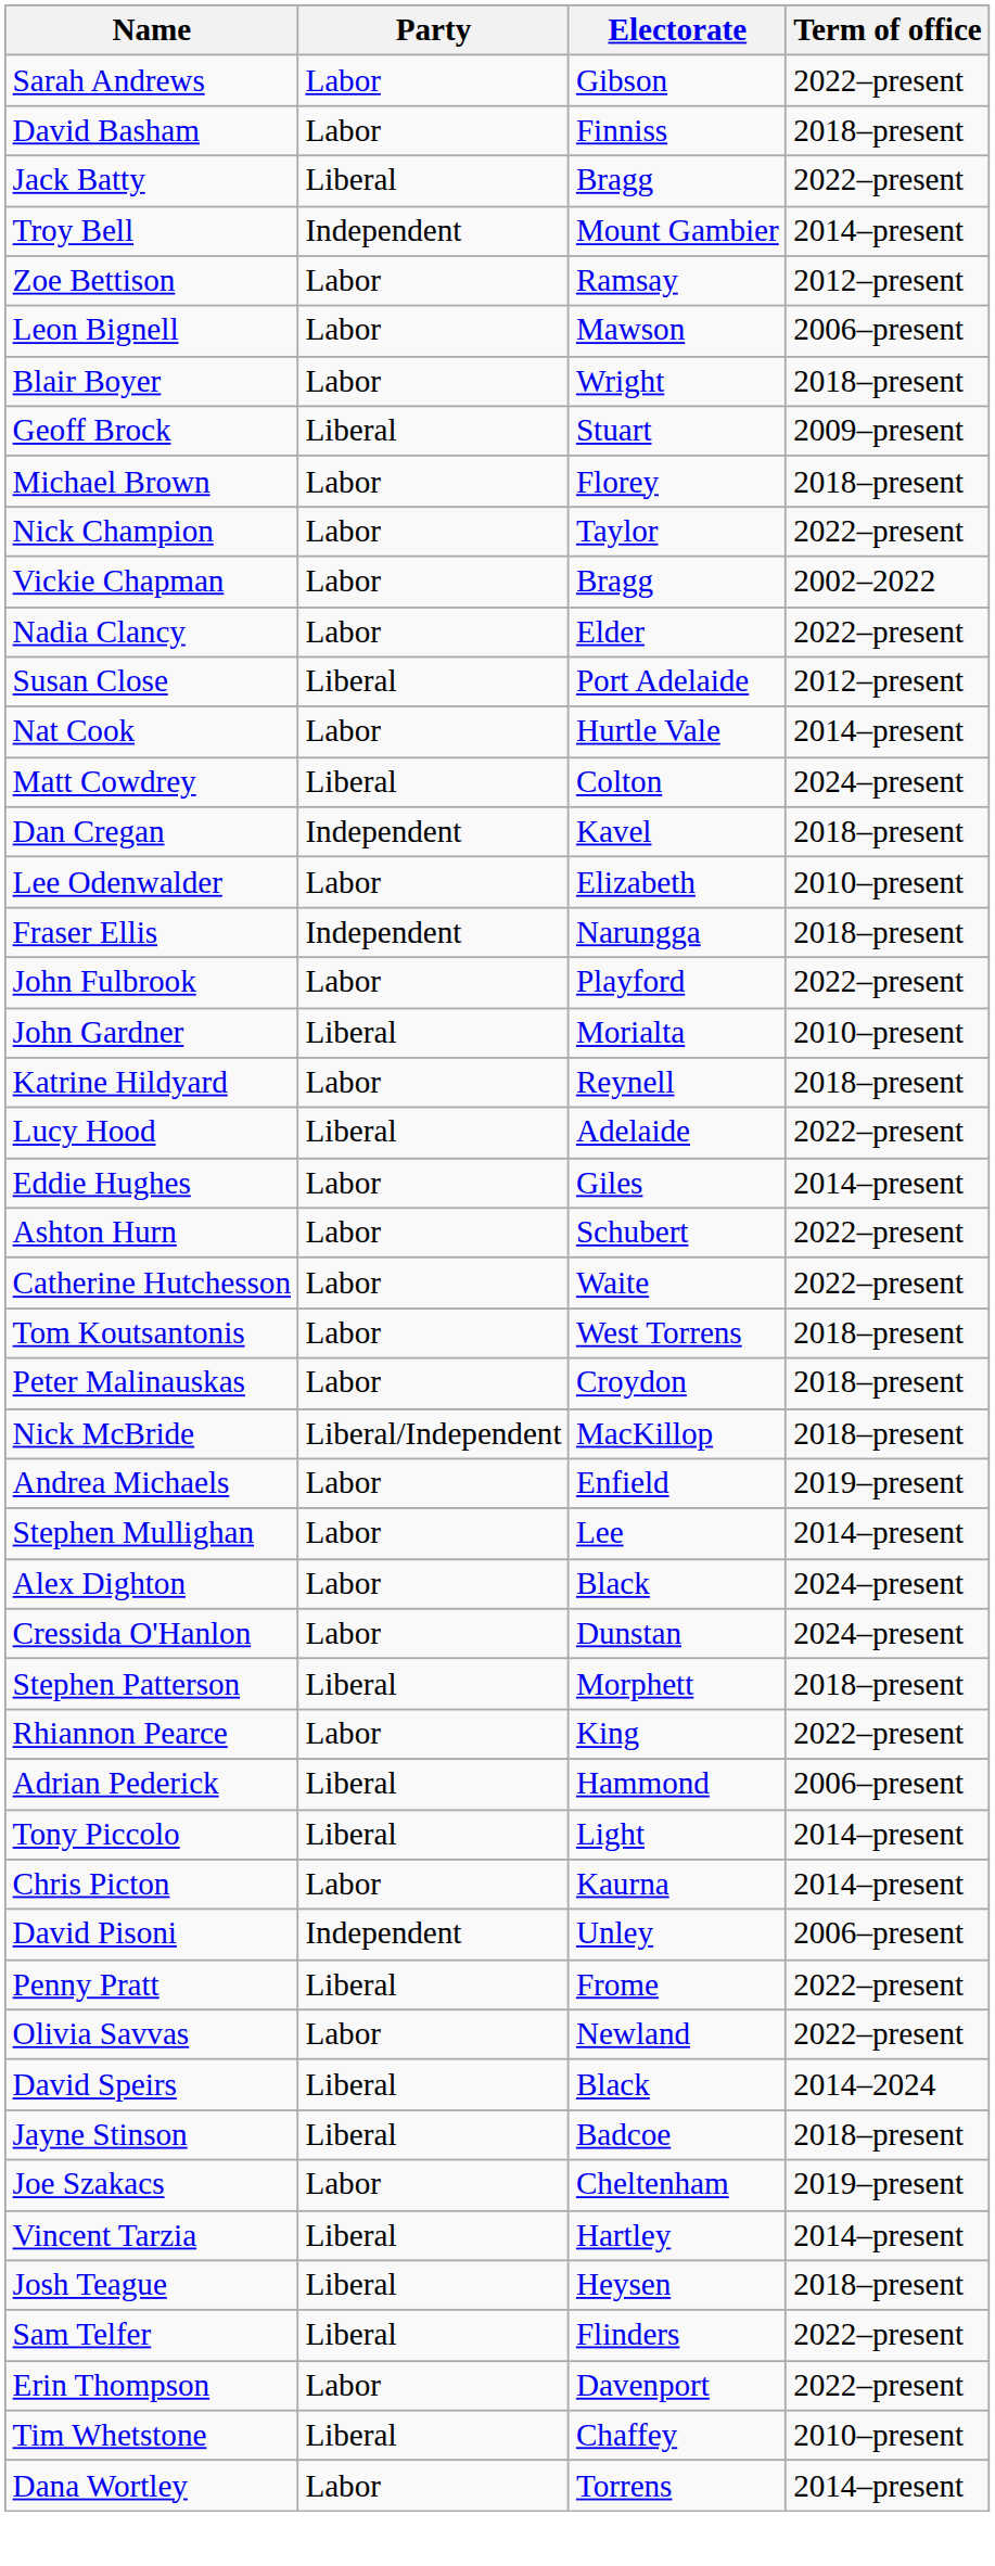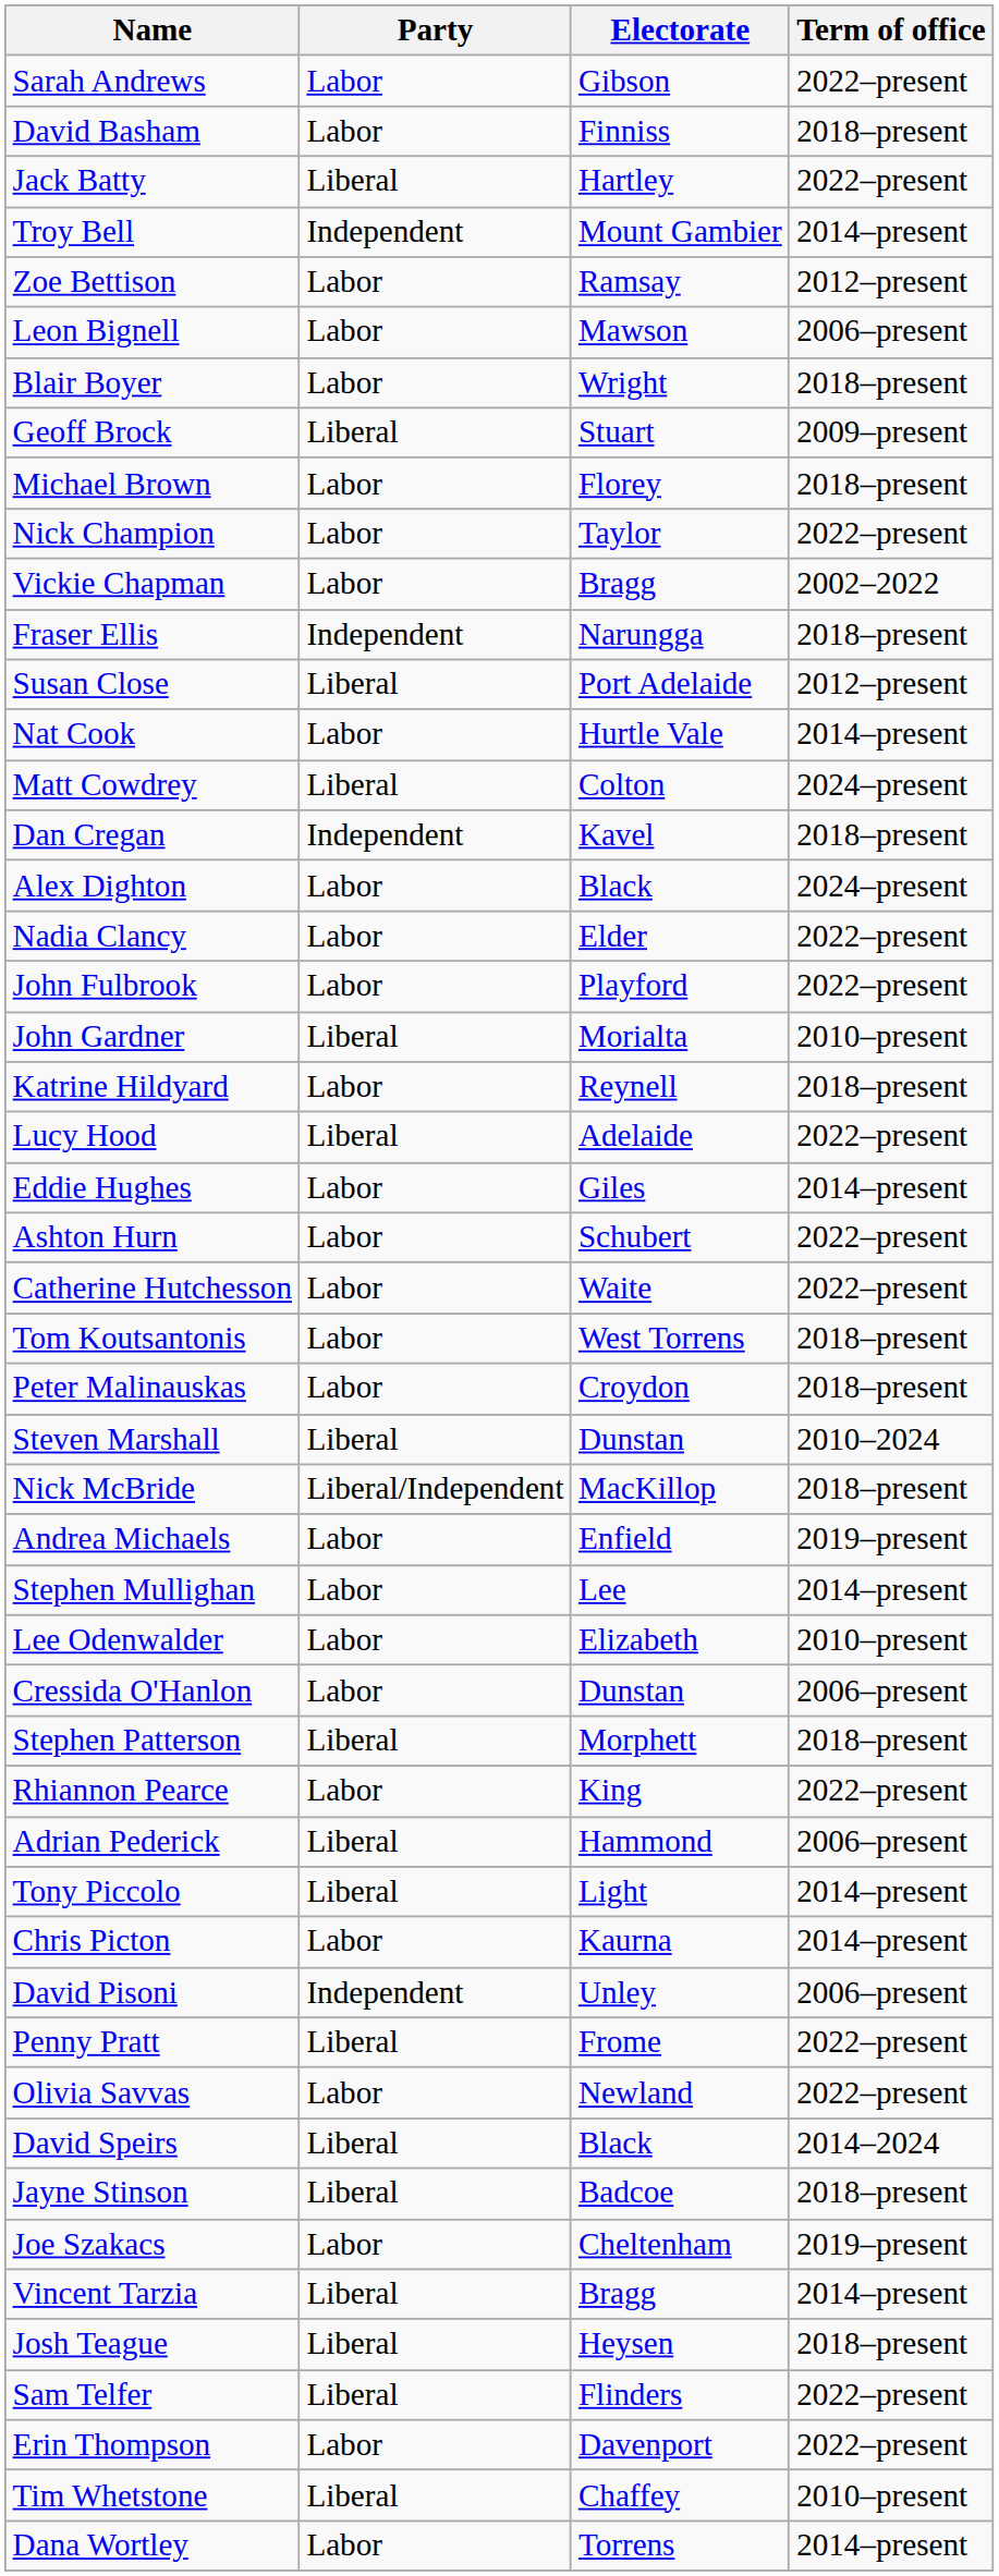 <table class="wikitable sortable">
 <tr>
 <th>Name</th>
 <th>Party</th>
 <th><a href='#'>Electorate</a></th>
 <th>Term of office</th>
 </tr>
 <tr>
 <td><a href='#'>Sarah Andrews</a></td>
 <td><a href='#'>Labor</a></td>
 <td><a href='#'>Gibson</a></td>
 <td>2022–present</td>
 </tr>
 <tr>
 <td><a href='#'>David Basham</a></td>
 <td>Labor</td>
 <td><a href='#'>Finniss</a></td>
 <td>2018–present</td>
 </tr>
 <tr>
 <td><a href='#'>Jack Batty</a></td>
 <td>Liberal</td>
-<td><a href='#'>Bragg</a></td>
+<td><a href='#'>Hartley</a></td>
 <td>2022–present</td>
 </tr>
 <tr>
 <td><a href='#'>Troy Bell</a></td>
 <td>Independent</td>
 <td><a href='#'>Mount Gambier</a></td>
 <td>2014–present</td>
 </tr>
 <tr>
 <td><a href='#'>Zoe Bettison</a></td>
 <td>Labor</td>
 <td><a href='#'>Ramsay</a></td>
 <td>2012–present</td>
 </tr>
 <tr>
 <td><a href='#'>Leon Bignell</a></td>
 <td>Labor</td>
 <td><a href='#'>Mawson</a></td>
 <td>2006–present</td>
 </tr>
 <tr>
 <td><a href='#'>Blair Boyer</a></td>
 <td>Labor</td>
 <td><a href='#'>Wright</a></td>
 <td>2018–present</td>
 </tr>
 <tr>
 <td><a href='#'>Geoff Brock</a></td>
 <td>Liberal</td>
 <td><a href='#'>Stuart</a></td>
 <td>2009–present</td>
 </tr>
 <tr>
 <td><a href='#'>Michael Brown</a></td>
 <td>Labor</td>
 <td><a href='#'>Florey</a></td>
 <td>2018–present</td>
 </tr>
 <tr>
 <td><a href='#'>Nick Champion</a></td>
 <td>Labor</td>
 <td><a href='#'>Taylor</a></td>
 <td>2022–present</td>
 </tr>
 <tr>
 <td><a href='#'>Vickie Chapman</a></td>
 <td>Labor</td>
 <td><a href='#'>Bragg</a></td>
 <td>2002–2022</td>
 </tr>
 <tr>
-<td><a href='#'>Nadia Clancy</a></td>
-<td>Labor</td>
-<td><a href='#'>Elder</a></td>
-<td>2022–present</td>
+<td><a href='#'>Fraser Ellis</a></td>
+<td>Independent</td>
+<td><a href='#'>Narungga</a></td>
+<td>2018–present</td>
 </tr>
 <tr>
 <td><a href='#'>Susan Close</a></td>
 <td>Liberal</td>
 <td><a href='#'>Port Adelaide</a></td>
 <td>2012–present</td>
 </tr>
 <tr>
 <td><a href='#'>Nat Cook</a></td>
 <td>Labor</td>
 <td><a href='#'>Hurtle Vale</a></td>
 <td>2014–present</td>
 </tr>
 <tr>
 <td><a href='#'>Matt Cowdrey</a></td>
 <td>Liberal</td>
 <td><a href='#'>Colton</a></td>
 <td>2024–present</td>
 </tr>
 <tr>
 <td><a href='#'>Dan Cregan</a></td>
 <td>Independent</td>
 <td><a href='#'>Kavel</a></td>
 <td>2018–present</td>
 </tr>
 <tr>
-<td><a href='#'>Lee Odenwalder</a></td>
+<td><a href='#'>Alex Dighton</a></td>
 <td>Labor</td>
-<td><a href='#'>Elizabeth</a></td>
-<td>2010–present</td>
+<td><a href='#'>Black</a></td>
+<td>2024–present</td>
 </tr>
 <tr>
-<td><a href='#'>Fraser Ellis</a></td>
-<td>Independent</td>
-<td><a href='#'>Narungga</a></td>
-<td>2018–present</td>
+<td><a href='#'>Nadia Clancy</a></td>
+<td>Labor</td>
+<td><a href='#'>Elder</a></td>
+<td>2022–present</td>
 </tr>
 <tr>
 <td><a href='#'>John Fulbrook</a></td>
 <td>Labor</td>
 <td><a href='#'>Playford</a></td>
 <td>2022–present</td>
 </tr>
 <tr>
 <td><a href='#'>John Gardner</a></td>
 <td>Liberal</td>
 <td><a href='#'>Morialta</a></td>
 <td>2010–present</td>
 </tr>
 <tr>
 <td><a href='#'>Katrine Hildyard</a></td>
 <td>Labor</td>
 <td><a href='#'>Reynell</a></td>
 <td>2018–present</td>
 </tr>
 <tr>
 <td><a href='#'>Lucy Hood</a></td>
 <td>Liberal</td>
 <td><a href='#'>Adelaide</a></td>
 <td>2022–present</td>
 </tr>
 <tr>
 <td><a href='#'>Eddie Hughes</a></td>
 <td>Labor</td>
 <td><a href='#'>Giles</a></td>
 <td>2014–present</td>
 </tr>
 <tr>
 <td><a href='#'>Ashton Hurn</a></td>
 <td>Labor</td>
 <td><a href='#'>Schubert</a></td>
 <td>2022–present</td>
 </tr>
 <tr>
 <td><a href='#'>Catherine Hutchesson</a></td>
 <td>Labor</td>
 <td><a href='#'>Waite</a></td>
 <td>2022–present</td>
 </tr>
 <tr>
 <td><a href='#'>Tom Koutsantonis</a></td>
 <td>Labor</td>
 <td><a href='#'>West Torrens</a></td>
 <td>2018–present</td>
 </tr>
 <tr>
 <td><a href='#'>Peter Malinauskas</a></td>
 <td>Labor</td>
 <td><a href='#'>Croydon</a></td>
 <td>2018–present</td>
 </tr>
 <tr>
+<td><a href='#'>Steven Marshall</a></td>
+<td>Liberal</td>
+<td><a href='#'>Dunstan</a></td>
+<td>2010–2024</td>
+</tr>
+<tr>
 <td><a href='#'>Nick McBride</a></td>
 <td>Liberal/Independent</td>
 <td><a href='#'>MacKillop</a></td>
 <td>2018–present</td>
 </tr>
 <tr>
 <td><a href='#'>Andrea Michaels</a></td>
 <td>Labor</td>
 <td><a href='#'>Enfield</a></td>
 <td>2019–present</td>
 </tr>
 <tr>
 <td><a href='#'>Stephen Mullighan</a></td>
 <td>Labor</td>
 <td><a href='#'>Lee</a></td>
 <td>2014–present</td>
 </tr>
 <tr>
-<td><a href='#'>Alex Dighton</a></td>
+<td><a href='#'>Lee Odenwalder</a></td>
 <td>Labor</td>
-<td><a href='#'>Black</a></td>
-<td>2024–present</td>
+<td><a href='#'>Elizabeth</a></td>
+<td>2010–present</td>
 </tr>
 <tr>
 <td><a href='#'>Cressida O'Hanlon</a></td>
 <td>Labor</td>
 <td><a href='#'>Dunstan</a></td>
-<td>2024–present</td>
+<td>2006–present</td>
 </tr>
 <tr>
 <td><a href='#'>Stephen Patterson</a></td>
 <td>Liberal</td>
 <td><a href='#'>Morphett</a></td>
 <td>2018–present</td>
 </tr>
 <tr>
 <td><a href='#'>Rhiannon Pearce</a></td>
 <td>Labor</td>
 <td><a href='#'>King</a></td>
 <td>2022–present</td>
 </tr>
 <tr>
 <td><a href='#'>Adrian Pederick</a></td>
 <td>Liberal</td>
 <td><a href='#'>Hammond</a></td>
 <td>2006–present</td>
 </tr>
 <tr>
 <td><a href='#'>Tony Piccolo</a></td>
 <td>Liberal</td>
 <td><a href='#'>Light</a></td>
 <td>2014–present</td>
 </tr>
 <tr>
 <td><a href='#'>Chris Picton</a></td>
 <td>Labor</td>
 <td><a href='#'>Kaurna</a></td>
 <td>2014–present</td>
 </tr>
 <tr>
 <td><a href='#'>David Pisoni</a></td>
 <td>Independent</td>
 <td><a href='#'>Unley</a></td>
 <td>2006–present</td>
 </tr>
 <tr>
 <td><a href='#'>Penny Pratt</a></td>
 <td>Liberal</td>
 <td><a href='#'>Frome</a></td>
 <td>2022–present</td>
 </tr>
 <tr>
 <td><a href='#'>Olivia Savvas</a></td>
 <td>Labor</td>
 <td><a href='#'>Newland</a></td>
 <td>2022–present</td>
 </tr>
 <tr>
 <td><a href='#'>David Speirs</a></td>
 <td>Liberal</td>
 <td><a href='#'>Black</a></td>
 <td>2014–2024</td>
 </tr>
 <tr>
 <td><a href='#'>Jayne Stinson</a></td>
 <td>Liberal</td>
 <td><a href='#'>Badcoe</a></td>
 <td>2018–present</td>
 </tr>
 <tr>
 <td><a href='#'>Joe Szakacs</a></td>
 <td>Labor</td>
 <td><a href='#'>Cheltenham</a></td>
 <td>2019–present</td>
 </tr>
 <tr>
 <td><a href='#'>Vincent Tarzia</a></td>
 <td>Liberal</td>
-<td><a href='#'>Hartley</a></td>
+<td><a href='#'>Bragg</a></td>
 <td>2014–present</td>
 </tr>
 <tr>
 <td><a href='#'>Josh Teague</a></td>
 <td>Liberal</td>
 <td><a href='#'>Heysen</a></td>
 <td>2018–present</td>
 </tr>
 <tr>
 <td><a href='#'>Sam Telfer</a></td>
 <td>Liberal</td>
 <td><a href='#'>Flinders</a></td>
 <td>2022–present</td>
 </tr>
 <tr>
 <td><a href='#'>Erin Thompson</a></td>
 <td>Labor</td>
 <td><a href='#'>Davenport</a></td>
 <td>2022–present</td>
 </tr>
 <tr>
 <td><a href='#'>Tim Whetstone</a></td>
 <td>Liberal</td>
 <td><a href='#'>Chaffey</a></td>
 <td>2010–present</td>
 </tr>
 <tr>
 <td><a href='#'>Dana Wortley</a></td>
 <td>Labor</td>
 <td><a href='#'>Torrens</a></td>
 <td>2014–present</td>
 </tr>
 </table>
